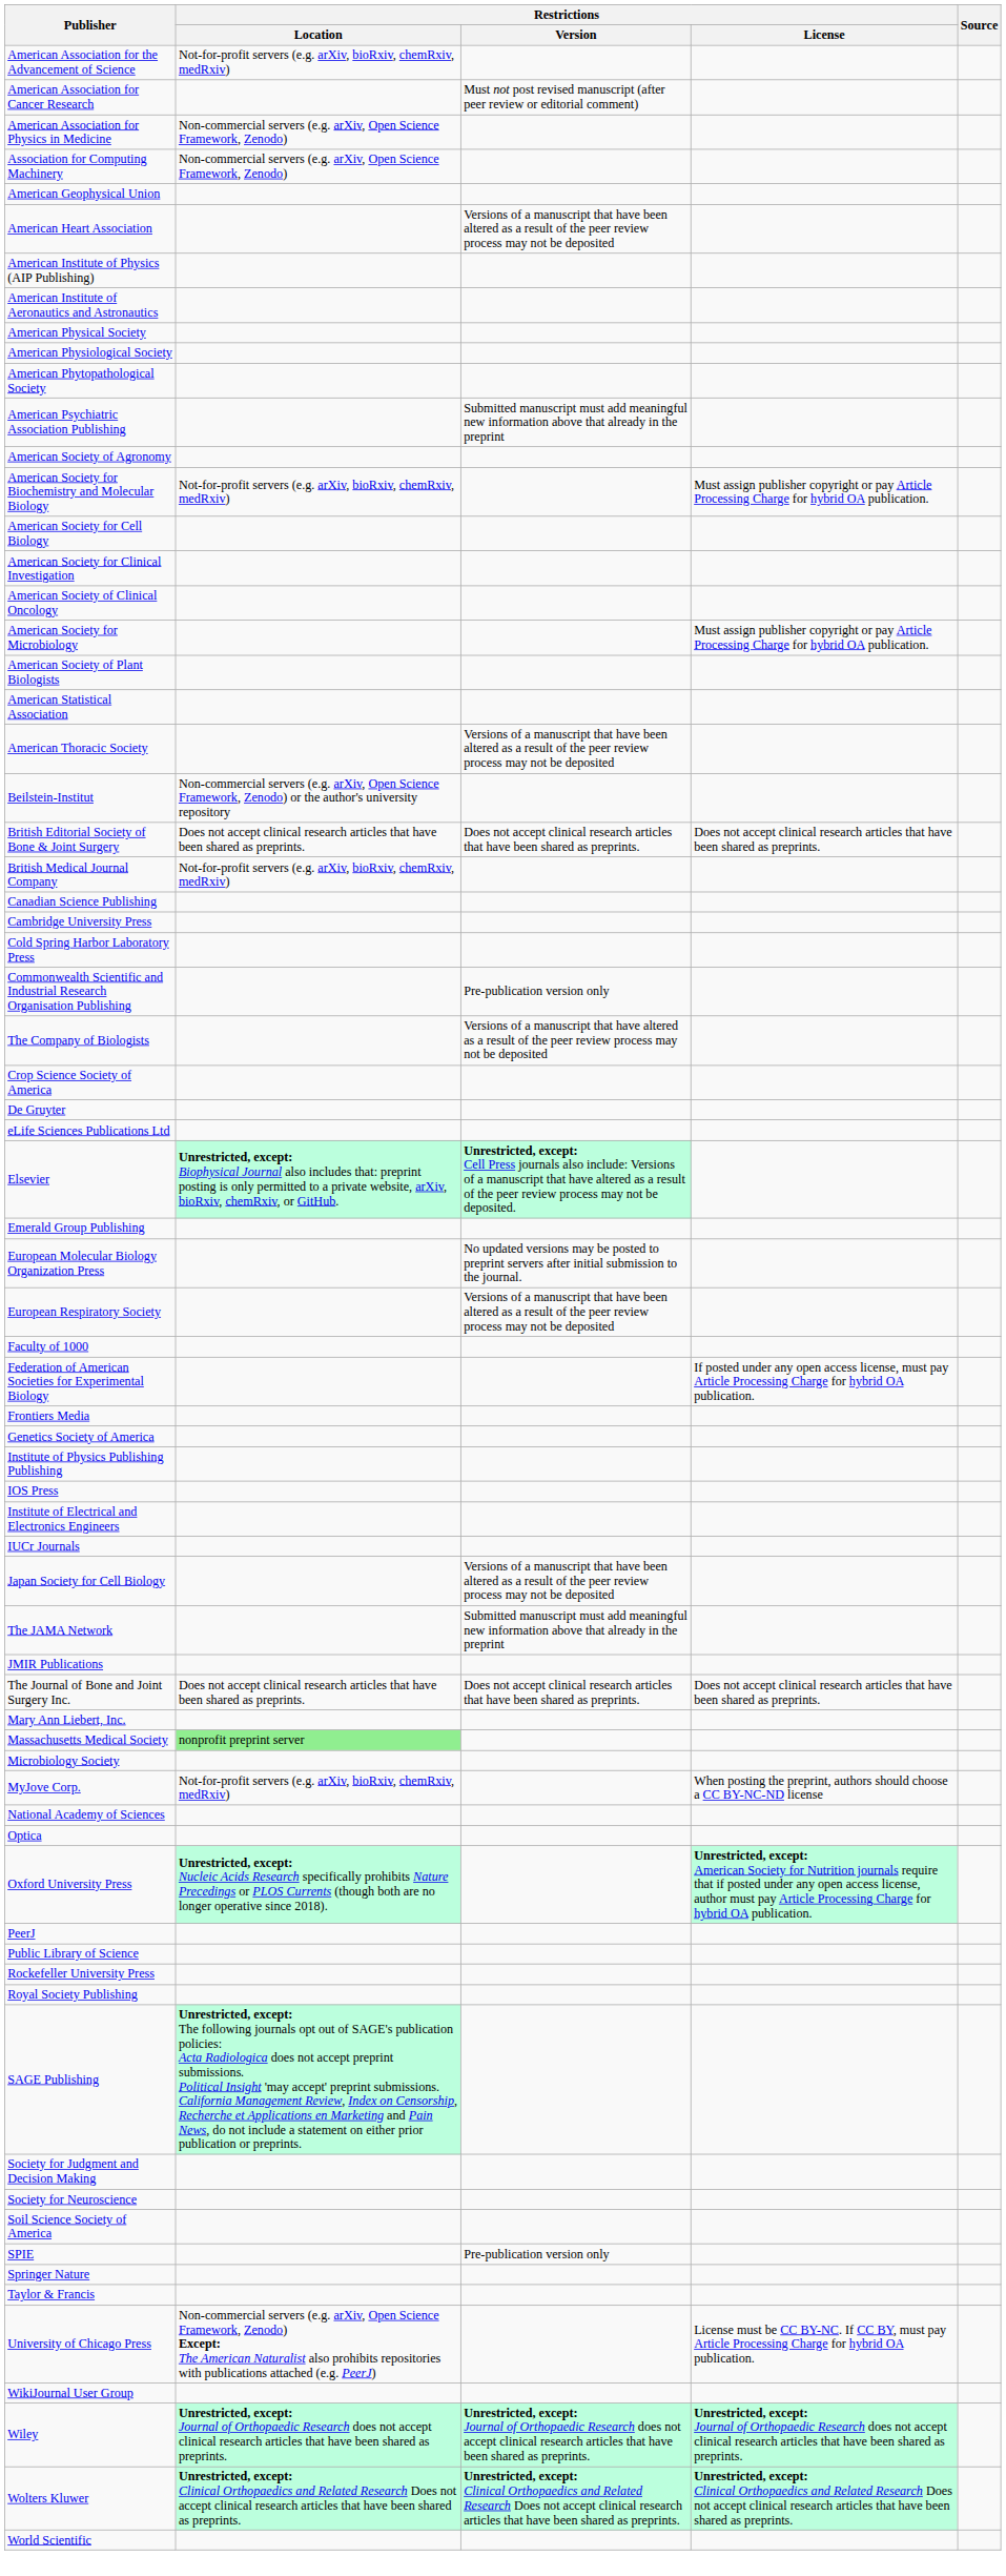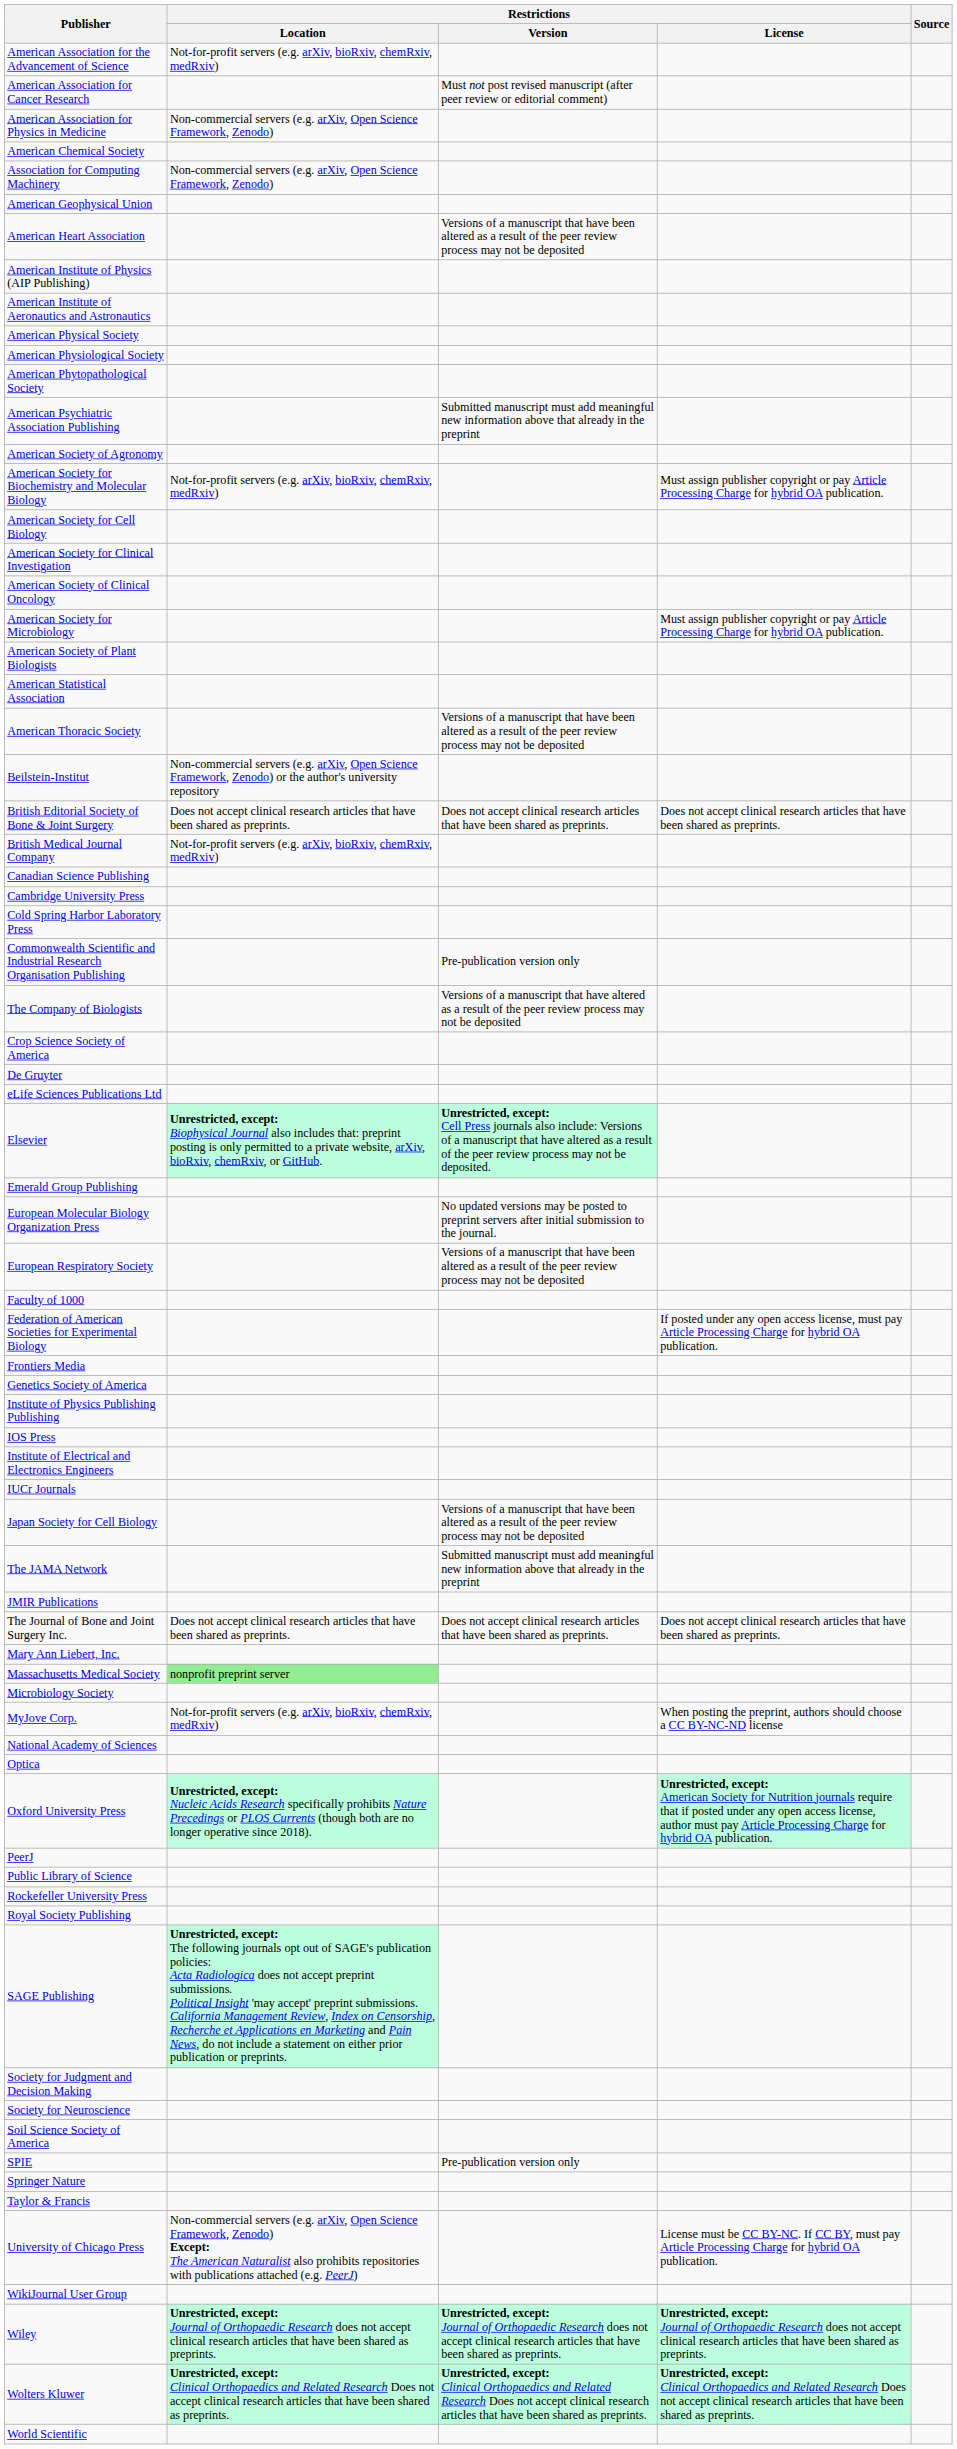 <table class="wikitable sortable" style="text-align:left">
 <tr>
 <th rowspan="2">Publisher</th>
 <th colspan="3">Restrictions</th>
 <th rowspan="2">Source</th>
 </tr>
 <tr>
 <th>Location</th>
 <th>Version</th>
 <th>License</th>
 </tr>
 <tr>
 <td><a href='#'>American Association for the Advancement of Science</a></td>
 <td>Not-for-profit servers (e.g. <a href='#'>arXiv</a>, <a href='#'>bioRxiv</a>, <a href='#'>chemRxiv</a>, <a href='#'>medRxiv</a>)</td>
 <td></td>
 <td></td>
 <td></td>
 </tr>
 <tr>
 <td><a href='#'>American Association for Cancer Research</a></td>
 <td></td>
 <td>Must <em>not</em> post revised manuscript (after peer review or editorial comment)</td>
 <td></td>
 <td></td>
 </tr>
 <tr>
 <td><a href='#'>American Association for Physics in Medicine</a></td>
 <td>Non-commercial servers (e.g. <a href='#'>arXiv</a>, <a href='#'>Open Science Framework</a>, <a href='#'>Zenodo</a>)</td>
+<td></td>
+<td></td>
+<td></td>
+</tr>
+<tr>
+<td><a href='#'>American Chemical Society</a></td>
+<td></td>
 <td></td>
 <td></td>
 <td></td>
 </tr>
 <tr>
 <td><a href='#'>Association for Computing Machinery</a></td>
 <td>Non-commercial servers (e.g. <a href='#'>arXiv</a>, <a href='#'>Open Science Framework</a>, <a href='#'>Zenodo</a>)</td>
 <td></td>
 <td></td>
 <td></td>
 </tr>
 <tr>
 <td><a href='#'>American Geophysical Union</a></td>
 <td></td>
 <td></td>
 <td></td>
 <td></td>
 </tr>
 <tr>
 <td><a href='#'>American Heart Association</a></td>
 <td></td>
 <td>Versions of a manuscript that have been altered as a result of the peer review process may not be deposited</td>
 <td></td>
 <td></td>
 </tr>
 <tr>
 <td><a href='#'>American Institute of Physics</a> (AIP Publishing)</td>
 <td></td>
 <td></td>
 <td></td>
 <td></td>
 </tr>
 <tr>
 <td><a href='#'>American Institute of Aeronautics and Astronautics</a></td>
 <td></td>
 <td></td>
 <td></td>
 <td></td>
 </tr>
 <tr>
 <td><a href='#'>American Physical Society</a></td>
 <td></td>
 <td></td>
 <td></td>
 <td></td>
 </tr>
 <tr>
 <td><a href='#'>American Physiological Society</a></td>
 <td></td>
 <td></td>
 <td></td>
 <td></td>
 </tr>
 <tr>
 <td><a href='#'>American Phytopathological Society</a></td>
 <td></td>
 <td></td>
 <td></td>
 <td></td>
 </tr>
 <tr>
 <td><a href='#'>American Psychiatric Association Publishing</a></td>
 <td></td>
 <td>Submitted manuscript must add meaningful new information above that already in the preprint</td>
 <td></td>
 <td></td>
 </tr>
 <tr>
 <td><a href='#'>American Society of Agronomy</a></td>
 <td></td>
 <td></td>
 <td></td>
 <td></td>
 </tr>
 <tr>
 <td><a href='#'>American Society for Biochemistry and Molecular Biology</a></td>
 <td>Not-for-profit servers (e.g. <a href='#'>arXiv</a>, <a href='#'>bioRxiv</a>, <a href='#'>chemRxiv</a>, <a href='#'>medRxiv</a>)</td>
 <td></td>
 <td>Must assign publisher copyright or pay <a href='#'>Article Processing Charge</a> for <a href='#'>hybrid OA</a> publication.</td>
 <td></td>
 </tr>
 <tr>
 <td><a href='#'>American Society for Cell Biology</a></td>
 <td></td>
 <td></td>
 <td></td>
 <td></td>
 </tr>
 <tr>
 <td><a href='#'>American Society for Clinical Investigation</a></td>
 <td></td>
 <td></td>
 <td></td>
 <td></td>
 </tr>
 <tr>
 <td><a href='#'>American Society of Clinical Oncology</a></td>
 <td></td>
 <td></td>
 <td></td>
 <td></td>
 </tr>
 <tr>
 <td><a href='#'>American Society for Microbiology</a></td>
 <td></td>
 <td></td>
 <td>Must assign publisher copyright or pay <a href='#'>Article Processing Charge</a> for <a href='#'>hybrid OA</a> publication.</td>
 <td></td>
 </tr>
 <tr>
 <td><a href='#'>American Society of Plant Biologists</a></td>
 <td></td>
 <td></td>
 <td></td>
 <td></td>
 </tr>
 <tr>
 <td><a href='#'>American Statistical Association</a></td>
 <td></td>
 <td></td>
 <td></td>
 <td></td>
 </tr>
 <tr>
 <td><a href='#'>American Thoracic Society</a></td>
 <td></td>
 <td>Versions of a manuscript that have been altered as a result of the peer review process may not be deposited</td>
 <td></td>
 <td></td>
 </tr>
 <tr>
 <td><a href='#'>Beilstein-Institut</a></td>
 <td>Non-commercial servers (e.g. <a href='#'>arXiv</a>, <a href='#'>Open Science Framework</a>, <a href='#'>Zenodo</a>) or the author's university repository</td>
 <td></td>
 <td></td>
 <td></td>
 </tr>
 <tr>
 <td><a href='#'>British Editorial Society of Bone & Joint Surgery</a></td>
 <td>Does not accept clinical research articles that have been shared as preprints.</td>
 <td>Does not accept clinical research articles that have been shared as preprints.</td>
 <td>Does not accept clinical research articles that have been shared as preprints.</td>
 <td></td>
 </tr>
 <tr>
 <td><a href='#'>British Medical Journal Company</a></td>
 <td>Not-for-profit servers (e.g. <a href='#'>arXiv</a>, <a href='#'>bioRxiv</a>, <a href='#'>chemRxiv</a>, <a href='#'>medRxiv</a>)</td>
 <td></td>
 <td></td>
 <td></td>
 </tr>
 <tr>
 <td><a href='#'>Canadian Science Publishing</a></td>
 <td></td>
 <td></td>
 <td></td>
 <td></td>
 </tr>
 <tr>
 <td><a href='#'>Cambridge University Press</a></td>
 <td></td>
 <td></td>
 <td></td>
 <td></td>
 </tr>
 <tr>
 <td><a href='#'>Cold Spring Harbor Laboratory Press</a></td>
 <td></td>
 <td></td>
 <td></td>
 <td></td>
 </tr>
 <tr>
 <td><a href='#'>Commonwealth Scientific and Industrial Research Organisation Publishing</a></td>
 <td></td>
 <td>Pre-publication version only</td>
 <td></td>
 <td></td>
 </tr>
 <tr>
 <td><a href='#'>The Company of Biologists</a></td>
 <td></td>
 <td>Versions of a manuscript that have altered as a result of the peer review process may not be deposited</td>
 <td></td>
 <td></td>
 </tr>
 <tr>
 <td><a href='#'>Crop Science Society of America</a></td>
 <td></td>
 <td></td>
 <td></td>
 <td></td>
 </tr>
 <tr>
 <td><a href='#'>De Gruyter</a></td>
 <td></td>
 <td></td>
 <td></td>
 <td></td>
 </tr>
 <tr>
 <td><a href='#'>eLife Sciences Publications Ltd</a></td>
 <td></td>
 <td></td>
 <td></td>
 <td></td>
 </tr>
 <tr>
 <td><a href='#'>Elsevier</a></td>
 <td style="background:#bfd;"><strong>Unrestricted, except:</strong><br><em><a href='#'>Biophysical Journal</a></em> also includes that: preprint posting is only permitted to a private website, <a href='#'>arXiv</a>, <a href='#'>bioRxiv</a>, <a href='#'>chemRxiv</a>, or <a href='#'>GitHub</a>.</td>
 <td style="background:#bfd;"><strong>Unrestricted, except:</strong><br><a href='#'>Cell Press</a> journals also include: Versions of a manuscript that have altered as a result of the peer review process may not be deposited.</td>
 <td></td>
 <td></td>
 </tr>
 <tr>
 <td><a href='#'>Emerald Group Publishing</a></td>
 <td></td>
 <td></td>
 <td></td>
 <td></td>
 </tr>
 <tr>
 <td><a href='#'>European Molecular Biology Organization Press</a></td>
 <td></td>
 <td>No updated versions may be posted to preprint servers after initial submission to the journal.</td>
 <td></td>
 <td></td>
 </tr>
 <tr>
 <td><a href='#'>European Respiratory Society</a></td>
 <td></td>
 <td>Versions of a manuscript that have been altered as a result of the peer review process may not be deposited</td>
 <td></td>
 <td></td>
 </tr>
 <tr>
 <td><a href='#'>Faculty of 1000</a></td>
 <td></td>
 <td></td>
 <td></td>
 <td></td>
 </tr>
 <tr>
 <td><a href='#'>Federation of American Societies for Experimental Biology</a></td>
 <td></td>
 <td></td>
 <td>If posted under any open access license, must pay <a href='#'>Article Processing Charge</a> for <a href='#'>hybrid OA</a> publication.</td>
 <td></td>
 </tr>
 <tr>
 <td><a href='#'>Frontiers Media</a></td>
 <td></td>
 <td></td>
 <td></td>
 <td></td>
 </tr>
 <tr>
 <td><a href='#'>Genetics Society of America</a></td>
 <td></td>
 <td></td>
 <td></td>
 <td></td>
 </tr>
 <tr>
 <td><a href='#'>Institute of Physics Publishing Publishing</a></td>
 <td></td>
 <td></td>
 <td></td>
 <td></td>
 </tr>
 <tr>
 <td><a href='#'>IOS Press</a></td>
 <td></td>
 <td></td>
 <td></td>
 <td></td>
 </tr>
 <tr>
 <td><a href='#'>Institute of Electrical and Electronics Engineers</a></td>
 <td></td>
 <td></td>
 <td></td>
 <td></td>
 </tr>
 <tr>
 <td><a href='#'>IUCr Journals</a></td>
 <td></td>
 <td></td>
 <td></td>
 <td></td>
 </tr>
 <tr>
 <td><a href='#'>Japan Society for Cell Biology</a></td>
 <td></td>
 <td>Versions of a manuscript that have been altered as a result of the peer review process may not be deposited</td>
 <td></td>
 <td></td>
 </tr>
 <tr>
 <td><a href='#'>The JAMA Network</a></td>
 <td></td>
 <td>Submitted manuscript must add meaningful new information above that already in the preprint</td>
 <td></td>
 <td></td>
 </tr>
 <tr>
 <td><a href='#'>JMIR Publications</a></td>
 <td></td>
 <td></td>
 <td></td>
 <td></td>
 </tr>
 <tr>
 <td>The Journal of Bone and Joint Surgery Inc.</td>
 <td>Does not accept clinical research articles that have been shared as preprints.</td>
 <td>Does not accept clinical research articles that have been shared as preprints.</td>
 <td>Does not accept clinical research articles that have been shared as preprints.</td>
 <td></td>
 </tr>
 <tr>
 <td><a href='#'>Mary Ann Liebert, Inc.</a></td>
 <td></td>
 <td></td>
 <td></td>
 <td></td>
 </tr>
 <tr>
 <td><a href='#'>Massachusetts Medical Society</a></td>
 <td style="background: lightgreen;">nonprofit preprint server</td>
 <td></td>
 <td></td>
 <td></td>
 </tr>
 <tr>
 <td><a href='#'>Microbiology Society</a></td>
 <td></td>
 <td></td>
 <td></td>
 <td></td>
 </tr>
 <tr>
 <td><a href='#'>MyJove Corp.</a></td>
 <td>Not-for-profit servers (e.g. <a href='#'>arXiv</a>, <a href='#'>bioRxiv</a>, <a href='#'>chemRxiv</a>, <a href='#'>medRxiv</a>)</td>
 <td></td>
 <td>When posting the preprint, authors should choose a <a href='#'>CC BY-NC-ND</a> license</td>
 <td></td>
 </tr>
 <tr>
 <td><a href='#'>National Academy of Sciences</a></td>
 <td></td>
 <td></td>
 <td></td>
 <td></td>
 </tr>
 <tr>
 <td><a href='#'>Optica</a></td>
 <td></td>
 <td></td>
 <td></td>
 <td></td>
 </tr>
 <tr>
 <td><a href='#'>Oxford University Press</a></td>
 <td style="background:#bfd;"><strong>Unrestricted, except:</strong><br><em><a href='#'>Nucleic Acids Research</a></em> specifically prohibits <em><a href='#'>Nature Precedings</a></em> or <em><a href='#'>PLOS Currents</a></em> (though both are no longer operative since 2018).</td>
 <td></td>
 <td style="background:#bfd;"><strong>Unrestricted, except:</strong><br><a href='#'>American Society for Nutrition journals</a> require that if posted under any open access license, author must pay <a href='#'>Article Processing Charge</a> for <a href='#'>hybrid OA</a> publication.</td>
 <td></td>
 </tr>
 <tr>
 <td><a href='#'>PeerJ</a></td>
 <td></td>
 <td></td>
 <td></td>
 <td></td>
 </tr>
 <tr>
 <td><a href='#'>Public Library of Science</a></td>
 <td></td>
 <td></td>
 <td></td>
 <td></td>
 </tr>
 <tr>
 <td><a href='#'>Rockefeller University Press</a></td>
 <td></td>
 <td></td>
 <td></td>
 <td></td>
 </tr>
 <tr>
 <td><a href='#'>Royal Society Publishing</a></td>
 <td></td>
 <td></td>
 <td></td>
 <td></td>
 </tr>
 <tr>
 <td><a href='#'>SAGE Publishing</a></td>
 <td style="background:#bfd;"><strong>Unrestricted, except:</strong><br>The following journals opt out of SAGE's publication policies:<br><em><a href='#'>Acta Radiologica</a></em> does not accept preprint submissions<em>.</em><br><em><a href='#'>Political Insight</a></em> 'may accept' preprint submissions.<br><em><a href='#'>California Management Review</a></em>, <em><a href='#'>Index on Censorship</a></em>, <em><a href='#'>Recherche et Applications en Marketing</a></em> and <em><a href='#'>Pain News</a></em>, do not include a statement on either prior publication or preprints.</td>
 <td></td>
 <td></td>
 <td></td>
 </tr>
 <tr>
 <td><a href='#'>Society for Judgment and Decision Making</a></td>
 <td></td>
 <td></td>
 <td></td>
 <td></td>
 </tr>
 <tr>
 <td><a href='#'>Society for Neuroscience</a></td>
 <td></td>
 <td></td>
 <td></td>
 <td></td>
 </tr>
 <tr>
 <td><a href='#'>Soil Science Society of America</a></td>
 <td></td>
 <td></td>
 <td></td>
 <td></td>
 </tr>
 <tr>
 <td><a href='#'>SPIE</a></td>
 <td></td>
 <td>Pre-publication version only</td>
 <td></td>
 <td></td>
 </tr>
 <tr>
 <td><a href='#'>Springer Nature</a></td>
 <td></td>
 <td></td>
 <td></td>
 <td></td>
 </tr>
 <tr>
 <td><a href='#'>Taylor & Francis</a></td>
 <td></td>
 <td></td>
 <td></td>
 <td></td>
 </tr>
 <tr>
 <td><a href='#'>University of Chicago Press</a></td>
 <td>Non-commercial servers (e.g. <a href='#'>arXiv</a>, <a href='#'>Open Science Framework</a>, <a href='#'>Zenodo</a>)<br><strong>Except:</strong><br><em><a href='#'>The American Naturalist</a></em> also prohibits repositories with publications attached (e.g. <em><a href='#'>PeerJ</a></em>)</td>
 <td></td>
 <td>License must be <a href='#'>CC BY-NC</a>. If <a href='#'>CC BY</a>, must pay <a href='#'>Article Processing Charge</a> for <a href='#'>hybrid OA</a> publication.</td>
 <td></td>
 </tr>
 <tr>
 <td><a href='#'>WikiJournal User Group</a></td>
 <td></td>
 <td></td>
 <td></td>
 <td></td>
 </tr>
 <tr>
 <td><a href='#'>Wiley</a></td>
 <td style="background:#bfd;"><strong>Unrestricted, except:</strong><br><em><a href='#'>Journal of Orthopaedic Research</a></em> does not accept clinical research articles that have been shared as preprints.</td>
 <td style="background:#bfd;"><strong>Unrestricted, except:</strong><br><em><a href='#'>Journal of Orthopaedic Research</a></em> does not accept clinical research articles that have been shared as preprints.</td>
 <td style="background:#bfd;"><strong>Unrestricted, except:</strong><br><em><a href='#'>Journal of Orthopaedic Research</a></em> does not accept clinical research articles that have been shared as preprints.</td>
 <td></td>
 </tr>
 <tr>
 <td><a href='#'>Wolters Kluwer</a></td>
 <td style="background:#bfd;"><strong>Unrestricted, except:</strong><br><em><a href='#'>Clinical Orthopaedics and Related Research</a></em> Does not accept clinical research articles that have been shared as preprints.</td>
 <td style="background:#bfd;"><strong>Unrestricted, except:</strong><br><em><a href='#'>Clinical Orthopaedics and Related Research</a></em> Does not accept clinical research articles that have been shared as preprints.</td>
 <td style="background:#bfd;"><strong>Unrestricted, except:</strong><br><em><a href='#'>Clinical Orthopaedics and Related Research</a></em> Does not accept clinical research articles that have been shared as preprints.</td>
 <td></td>
 </tr>
 <tr>
 <td><a href='#'>World Scientific</a></td>
 <td></td>
 <td></td>
 <td></td>
 <td></td>
 </tr>
 </table>
